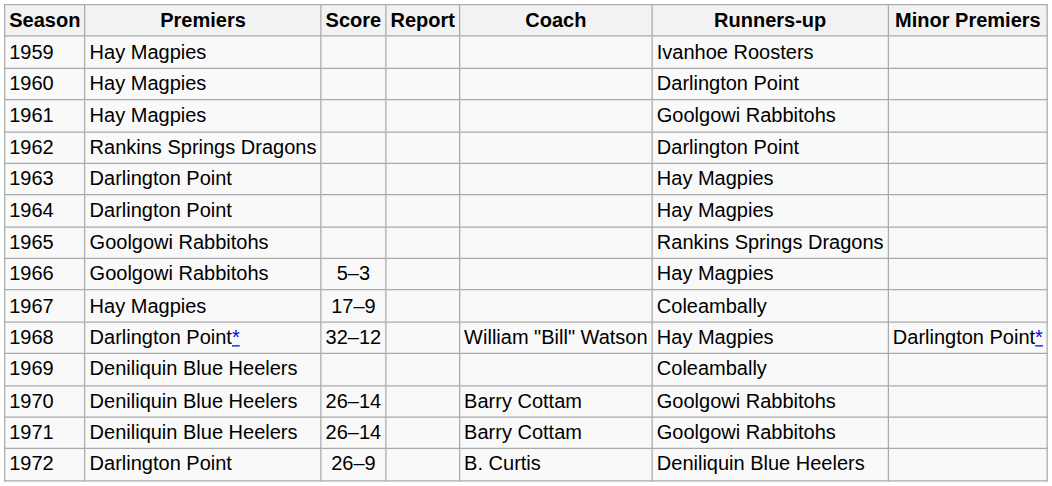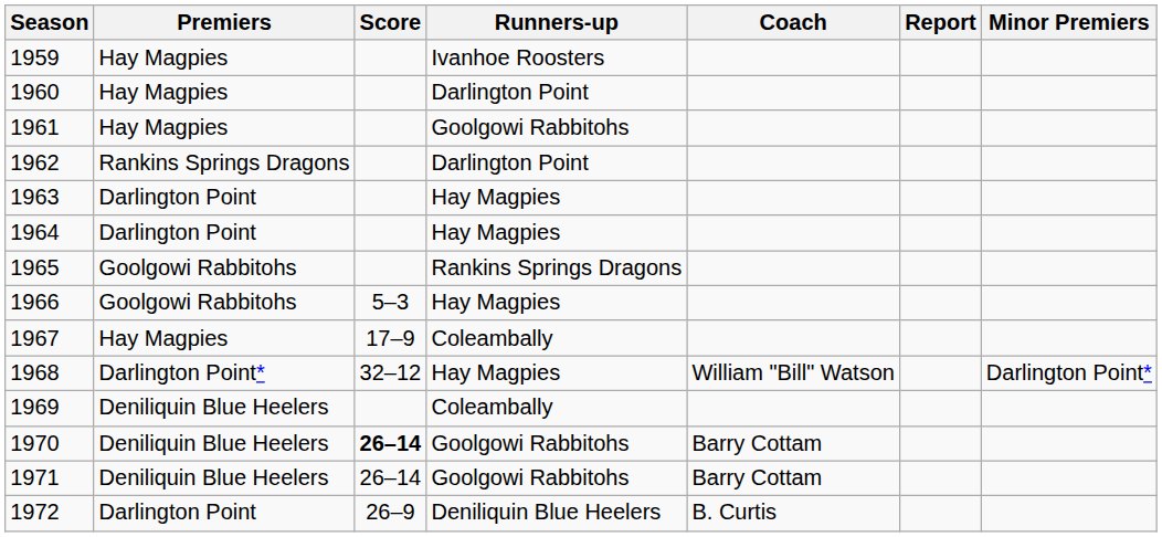 <table class="wikitable sortable">
 <tr>
 <th>Season</th>
 <th>Premiers</th>
 <th>Score</th>
+<th>Runners-up</th>
+<th>Coach</th>
 <th>Report</th>
-<th>Coach</th>
-<th>Runners-up</th>
 <th>Minor Premiers</th>
 </tr>
 <tr>
 <td>1959</td>
 <td> Hay Magpies</td>
 <td></td>
+<td> Ivanhoe Roosters</td>
 <td></td>
 <td></td>
-<td> Ivanhoe Roosters</td>
 <td></td>
 </tr>
 <tr>
 <td>1960</td>
 <td> Hay Magpies</td>
 <td></td>
+<td> Darlington Point</td>
 <td></td>
 <td></td>
-<td> Darlington Point</td>
 <td></td>
 </tr>
 <tr>
 <td>1961</td>
 <td> Hay Magpies</td>
 <td></td>
+<td> Goolgowi Rabbitohs</td>
 <td></td>
 <td></td>
-<td> Goolgowi Rabbitohs</td>
 <td></td>
 </tr>
 <tr>
 <td>1962</td>
 <td> Rankins Springs Dragons</td>
 <td></td>
+<td> Darlington Point</td>
 <td></td>
 <td></td>
-<td> Darlington Point</td>
 <td></td>
 </tr>
 <tr>
 <td>1963</td>
 <td> Darlington Point</td>
 <td></td>
+<td> Hay Magpies</td>
 <td></td>
 <td></td>
-<td> Hay Magpies</td>
 <td></td>
 </tr>
 <tr>
 <td>1964</td>
 <td> Darlington Point</td>
 <td></td>
+<td> Hay Magpies</td>
 <td></td>
 <td></td>
-<td> Hay Magpies</td>
 <td></td>
 </tr>
 <tr>
 <td>1965</td>
 <td> Goolgowi Rabbitohs</td>
 <td></td>
+<td> Rankins Springs Dragons</td>
 <td></td>
 <td></td>
-<td> Rankins Springs Dragons</td>
 <td></td>
 </tr>
 <tr>
 <td>1966</td>
 <td> Goolgowi Rabbitohs</td>
 <td align="center">5–3</td>
+<td> Hay Magpies</td>
 <td></td>
 <td></td>
-<td> Hay Magpies</td>
 <td></td>
 </tr>
 <tr>
 <td>1967</td>
 <td> Hay Magpies</td>
 <td align="center">17–9</td>
+<td> Coleambally</td>
 <td></td>
 <td></td>
-<td> Coleambally</td>
 <td></td>
 </tr>
 <tr>
 <td>1968</td>
 <td> Darlington Point<a href='#'>*</a></td>
 <td align="center">32–12</td>
+<td> Hay Magpies</td>
+<td>William "Bill" Watson</td>
 <td></td>
-<td>William "Bill" Watson</td>
-<td> Hay Magpies</td>
 <td> Darlington Point<a href='#'>*</a></td>
 </tr>
 <tr>
 <td>1969</td>
 <td> Deniliquin Blue Heelers</td>
 <td align="center"></td>
+<td> Coleambally</td>
 <td></td>
 <td></td>
-<td> Coleambally</td>
 <td></td>
 </tr>
 <tr>
 <td>1970</td>
 <td> Deniliquin Blue Heelers</td>
-<td align="center">26–14</td>
+<td align="center"><strong>26–14</strong></td>
+<td> Goolgowi Rabbitohs</td>
+<td>Barry Cottam</td>
 <td></td>
-<td>Barry Cottam</td>
-<td> Goolgowi Rabbitohs</td>
 <td></td>
 </tr>
 <tr>
 <td>1971</td>
 <td> Deniliquin Blue Heelers</td>
 <td align="center">26–14</td>
+<td> Goolgowi Rabbitohs</td>
+<td>Barry Cottam</td>
 <td></td>
-<td>Barry Cottam</td>
-<td> Goolgowi Rabbitohs</td>
 <td></td>
 </tr>
 <tr>
 <td>1972</td>
 <td> Darlington Point</td>
 <td align="center">26–9</td>
+<td> Deniliquin Blue Heelers</td>
+<td>B. Curtis</td>
 <td></td>
-<td>B. Curtis</td>
-<td> Deniliquin Blue Heelers</td>
 <td></td>
 </tr>
 </table>
